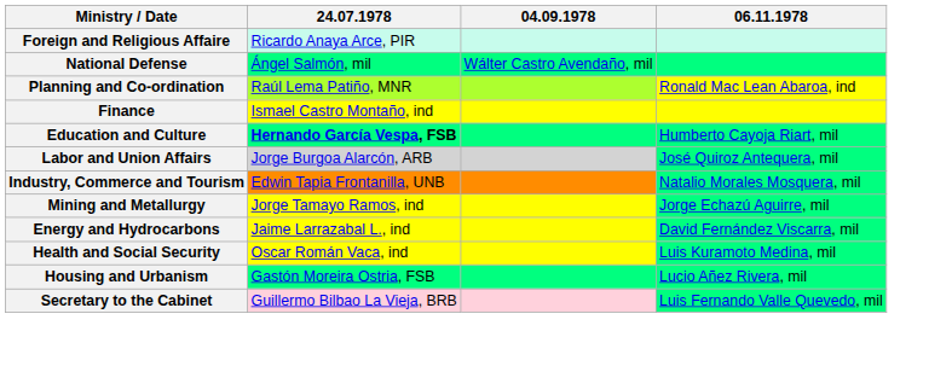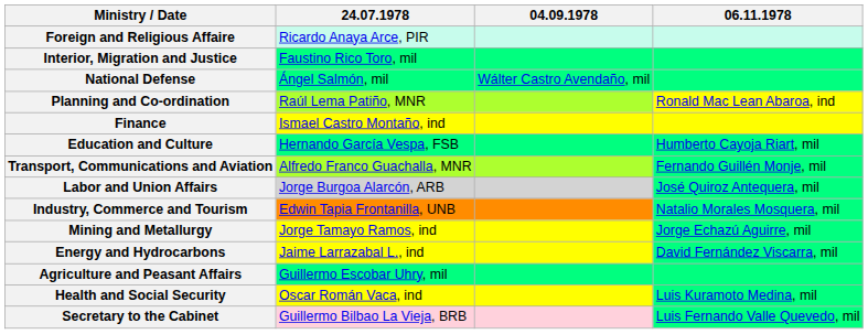 <table class="wikitable">
 <tr>
 <th>Ministry / Date</th>
 <th>24.07.1978</th>
 <th>04.09.1978</th>
 <th>06.11.1978</th>
 </tr>
 <tr>
 <th>Foreign and Religious Affaire</th>
 <td style="background-color: #C7FCEC;"><a href='#'>Ricardo Anaya Arce</a>, PIR</td>
 <td style="background-color: #C7FCEC;"></td>
 <td style="background-color: #C7FCEC;"></td>
+</tr>
+<tr>
+<th>Interior, Migration and Justice</th>
+<td style="background-color: #00FF7F;"><a href='#'>Faustino Rico Toro</a>, mil</td>
+<td style="background-color: #00FF7F;"></td>
+<td style="background-color: #00FF7F;"></td>
 </tr>
 <tr>
 <th>National Defense</th>
 <td style="background-color: #00FF7F;"><a href='#'>Ángel Salmón</a>, mil</td>
 <td style="background-color: #00FF7F;"><a href='#'>Wálter Castro Avendaño</a>, mil</td>
 <td style="background-color: #00FF7F;"></td>
 </tr>
 <tr>
 <th>Planning and Co-ordination</th>
 <td style="background-color: #ADFF2F;"><a href='#'>Raúl Lema Patiño</a>, MNR</td>
 <td style="background-color: #ADFF2F;"></td>
 <td style="background-color: #FFFF00;"><a href='#'>Ronald Mac Lean Abaroa</a>, ind</td>
 </tr>
 <tr>
 <th>Finance</th>
 <td style="background-color: #FFFF00;"><a href='#'>Ismael Castro Montaño</a>, ind</td>
 <td style="background-color: #FFFF00;"></td>
 <td style="background-color: #FFFF00;"></td>
 </tr>
 <tr>
 <th>Education and Culture</th>
-<td style="background-color: #00FF7F;"><strong><a href='#'>Hernando García Vespa</a>, FSB</strong></td>
+<td style="background-color: #00FF7F;"><a href='#'>Hernando García Vespa</a>, FSB</td>
 <td style="background-color: #00FF7F;"></td>
 <td style="background-color: #00FF7F;"><a href='#'>Humberto Cayoja Riart</a>, mil</td>
+</tr>
+<tr>
+<th>Transport, Communications and Aviation</th>
+<td style="background-color: #ADFF2F;"><a href='#'>Alfredo Franco Guachalla</a>, MNR</td>
+<td style="background-color: #ADFF2F;"></td>
+<td style="background-color: #00FF7F;"><a href='#'>Fernando Guillén Monje</a>, mil</td>
 </tr>
 <tr>
 <th>Labor and Union Affairs</th>
 <td style="background-color: #D3D3D3;"><a href='#'>Jorge Burgoa Alarcón</a>, ARB</td>
 <td style="background-color: #D3D3D3;"></td>
 <td style="background-color: #00FF7F;"><a href='#'>José Quiroz Antequera</a>, mil</td>
 </tr>
 <tr>
 <th>Industry, Commerce and Tourism</th>
 <td style="background-color: #FF8C00;"><a href='#'>Edwin Tapia Frontanilla</a>, UNB</td>
 <td style="background-color: #FF8C00;"></td>
 <td style="background-color: #00FF7F;"><a href='#'>Natalio Morales Mosquera</a>, mil</td>
 </tr>
 <tr>
 <th>Mining and Metallurgy</th>
 <td style="background-color: #FFFF00;"><a href='#'>Jorge Tamayo Ramos</a>, ind</td>
 <td style="background-color: #FFFF00;"></td>
 <td style="background-color: #00FF7F;"><a href='#'>Jorge Echazú Aguirre</a>, mil</td>
 </tr>
 <tr>
 <th>Energy and Hydrocarbons</th>
 <td style="background-color: #FFFF00;"><a href='#'>Jaime Larrazabal L.</a>, ind</td>
 <td style="background-color: #FFFF00;"></td>
 <td style="background-color: #00FF7F;"><a href='#'>David Fernández Viscarra</a>, mil</td>
 </tr>
 <tr>
+<th>Agriculture and Peasant Affairs</th>
+<td style="background-color: #00FF7F;"><a href='#'>Guillermo Escobar Uhry</a>, mil</td>
+<td style="background-color: #00FF7F;"></td>
+<td style="background-color: #00FF7F;"></td>
+</tr>
+<tr>
 <th>Health and Social Security</th>
 <td style="background-color: #FFFF00;"><a href='#'>Oscar Román Vaca</a>, ind</td>
 <td style="background-color: #FFFF00;"></td>
 <td style="background-color: #00FF7F;"><a href='#'>Luis Kuramoto Medina</a>, mil</td>
-</tr>
-<tr>
-<th>Housing and Urbanism</th>
-<td style="background-color: #00FF7F;"><a href='#'>Gastón Moreira Ostria</a>, FSB</td>
-<td style="background-color: #00FF7F;"></td>
-<td style="background-color: #00FF7F;"><a href='#'>Lucio Añez Rivera</a>, mil</td>
 </tr>
 <tr>
 <th>Secretary to the Cabinet</th>
 <td style="background-color: #FFD1DC;"><a href='#'>Guillermo Bilbao La Vieja</a>, BRB</td>
 <td style="background-color: #FFD1DC;"></td>
 <td style="background-color: #00FF7F;"><a href='#'>Luis Fernando Valle Quevedo</a>, mil</td>
 </tr>
 </table>
